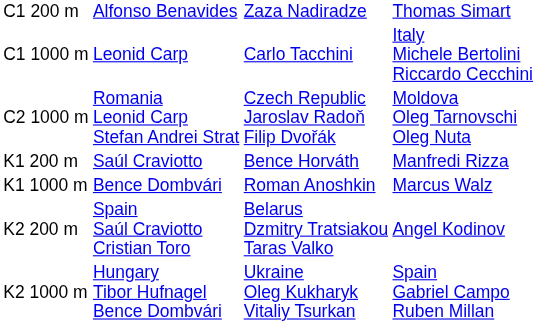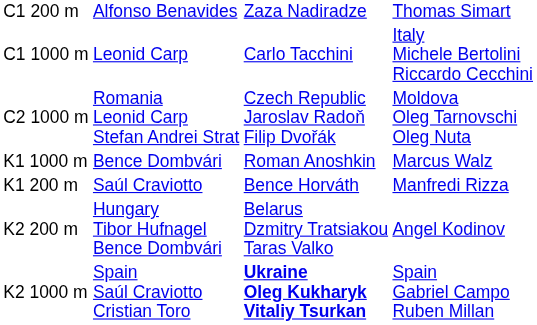 <table>
 <tr>
 <td>C1 200 m</td>
 <td><a href='#'>Alfonso Benavides</a></td>
 <td><a href='#'>Zaza Nadiradze</a></td>
 <td><a href='#'>Thomas Simart</a></td>
 </tr>
 <tr>
 <td>C1 1000 m</td>
 <td><a href='#'>Leonid Carp</a></td>
 <td><a href='#'>Carlo Tacchini</a></td>
 <td><a href='#'>Italy</a><br><a href='#'>Michele Bertolini</a><br><a href='#'>Riccardo Cecchini</a></td>
 </tr>
 <tr>
 <td>C2 1000 m</td>
 <td><a href='#'>Romania</a><br><a href='#'>Leonid Carp</a><br><a href='#'>Stefan Andrei Strat</a></td>
 <td><a href='#'>Czech Republic</a><br><a href='#'>Jaroslav Radoň</a><br><a href='#'>Filip Dvořák</a></td>
 <td><a href='#'>Moldova</a><br><a href='#'>Oleg Tarnovschi</a><br><a href='#'>Oleg Nuta</a></td>
 </tr>
 <tr>
+<td>K1 1000 m</td>
+<td> <a href='#'>Bence Dombvári</a></td>
+<td> <a href='#'>Roman Anoshkin</a></td>
+<td> <a href='#'>Marcus Walz</a></td>
+</tr>
+<tr>
 <td>K1 200 m</td>
 <td> <a href='#'>Saúl Craviotto</a></td>
 <td> <a href='#'>Bence Horváth</a></td>
 <td> <a href='#'>Manfredi Rizza</a></td>
 </tr>
 <tr>
-<td>K1 1000 m</td>
-<td> <a href='#'>Bence Dombvári</a></td>
-<td> <a href='#'>Roman Anoshkin</a></td>
-<td> <a href='#'>Marcus Walz</a></td>
-</tr>
-<tr>
 <td>K2 200 m</td>
-<td><a href='#'>Spain</a><br><a href='#'>Saúl Craviotto</a><br><a href='#'>Cristian Toro</a></td>
+<td><a href='#'>Hungary</a><br><a href='#'>Tibor Hufnagel</a><br><a href='#'>Bence Dombvári</a></td>
 <td><a href='#'>Belarus</a><br><a href='#'>Dzmitry Tratsiakou</a><br><a href='#'>Taras Valko</a></td>
 <td><a href='#'>Angel Kodinov</a></td>
 </tr>
 <tr>
 <td>K2 1000 m</td>
-<td><a href='#'>Hungary</a><br><a href='#'>Tibor Hufnagel</a><br><a href='#'>Bence Dombvári</a></td>
-<td><a href='#'>Ukraine</a><br><a href='#'>Oleg Kukharyk</a><br><a href='#'>Vitaliy Tsurkan</a></td>
+<td><a href='#'>Spain</a><br><a href='#'>Saúl Craviotto</a><br><a href='#'>Cristian Toro</a></td>
+<td><strong><a href='#'>Ukraine</a><br><a href='#'>Oleg Kukharyk</a><br><a href='#'>Vitaliy Tsurkan</a></strong></td>
 <td><a href='#'>Spain</a><br><a href='#'>Gabriel Campo</a><br><a href='#'>Ruben Millan</a></td>
 </tr>
 </table>
